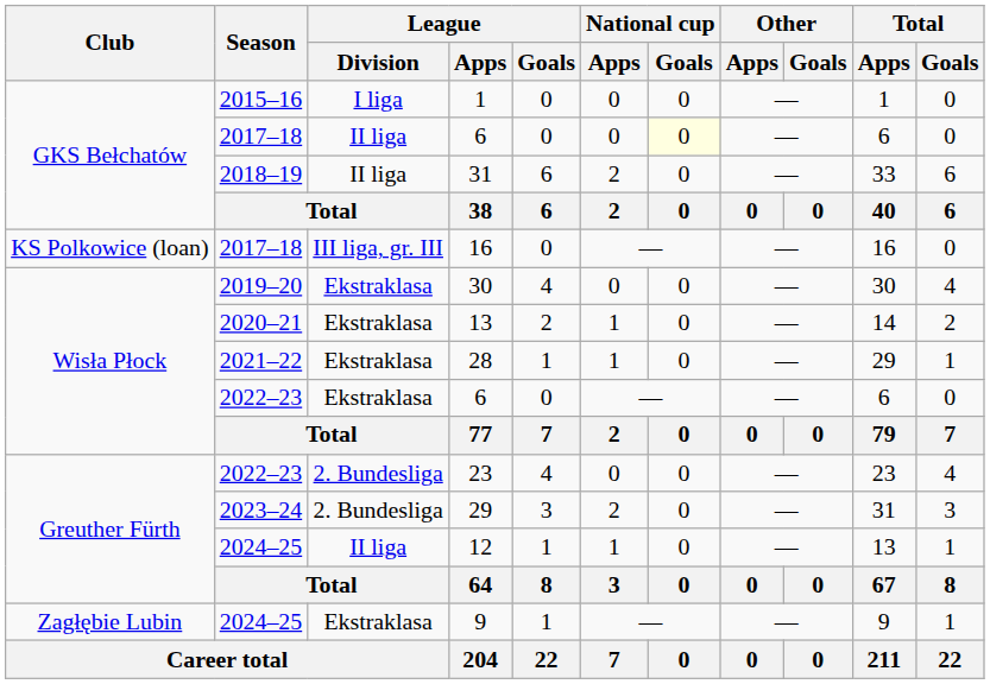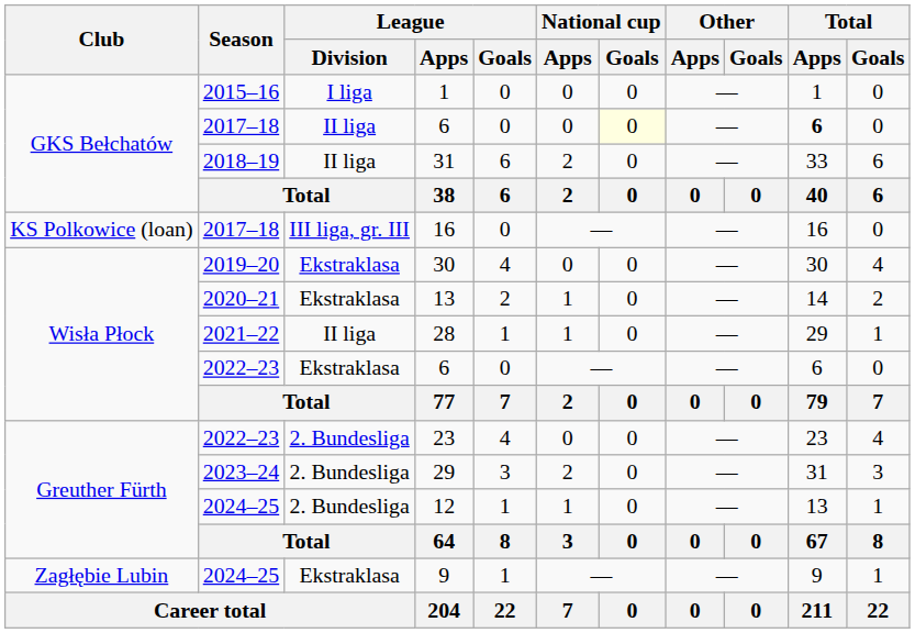 <table class="wikitable" style="text-align:center">
 <tr>
 <th rowspan="2">Club</th>
 <th rowspan="2">Season</th>
 <th colspan="3">League</th>
 <th colspan="2">National cup</th>
 <th colspan="2">Other</th>
 <th colspan="2">Total</th>
 </tr>
 <tr>
 <th>Division</th>
 <th>Apps</th>
 <th>Goals</th>
 <th>Apps</th>
 <th>Goals</th>
 <th>Apps</th>
 <th>Goals</th>
 <th>Apps</th>
 <th>Goals</th>
 </tr>
 <tr>
 <td rowspan="4"><a href='#'>GKS Bełchatów</a></td>
 <td><a href='#'>2015–16</a></td>
 <td><a href='#'>I liga</a></td>
 <td>1</td>
 <td>0</td>
 <td>0</td>
 <td>0</td>
 <td colspan="2">—</td>
 <td>1</td>
 <td>0</td>
 </tr>
 <tr>
 <td><a href='#'>2017–18</a></td>
 <td><a href='#'>II liga</a></td>
 <td>6</td>
 <td>0</td>
 <td>0</td>
 <td style="background: lightyellow;">0</td>
 <td colspan="2">—</td>
-<td>6</td>
+<td><strong>6</strong></td>
 <td>0</td>
 </tr>
 <tr>
 <td><a href='#'>2018–19</a></td>
 <td>II liga</td>
 <td>31</td>
 <td>6</td>
 <td>2</td>
 <td>0</td>
 <td colspan="2">—</td>
 <td>33</td>
 <td>6</td>
 </tr>
 <tr>
 <th colspan="2">Total</th>
 <th>38</th>
 <th>6</th>
 <th>2</th>
 <th>0</th>
 <th>0</th>
 <th>0</th>
 <th>40</th>
 <th>6</th>
 </tr>
 <tr>
 <td><a href='#'>KS Polkowice</a> (loan)</td>
 <td><a href='#'>2017–18</a></td>
 <td><a href='#'>III liga, gr. III</a></td>
 <td>16</td>
 <td>0</td>
 <td colspan="2">—</td>
 <td colspan="2">—</td>
 <td>16</td>
 <td>0</td>
 </tr>
 <tr>
 <td rowspan="5"><a href='#'>Wisła Płock</a></td>
 <td><a href='#'>2019–20</a></td>
 <td><a href='#'>Ekstraklasa</a></td>
 <td>30</td>
 <td>4</td>
 <td>0</td>
 <td>0</td>
 <td colspan="2">—</td>
 <td>30</td>
 <td>4</td>
 </tr>
 <tr>
 <td><a href='#'>2020–21</a></td>
 <td>Ekstraklasa</td>
 <td>13</td>
 <td>2</td>
 <td>1</td>
 <td>0</td>
 <td colspan="2">—</td>
 <td>14</td>
 <td>2</td>
 </tr>
 <tr>
 <td><a href='#'>2021–22</a></td>
-<td>Ekstraklasa</td>
+<td>II liga</td>
 <td>28</td>
 <td>1</td>
 <td>1</td>
 <td>0</td>
 <td colspan="2">—</td>
 <td>29</td>
 <td>1</td>
 </tr>
 <tr>
 <td><a href='#'>2022–23</a></td>
 <td>Ekstraklasa</td>
 <td>6</td>
 <td>0</td>
 <td colspan="2">—</td>
 <td colspan="2">—</td>
 <td>6</td>
 <td>0</td>
 </tr>
 <tr>
 <th colspan="2">Total</th>
 <th>77</th>
 <th>7</th>
 <th>2</th>
 <th>0</th>
 <th>0</th>
 <th>0</th>
 <th>79</th>
 <th>7</th>
 </tr>
 <tr>
 <td rowspan="4"><a href='#'>Greuther Fürth</a></td>
 <td><a href='#'>2022–23</a></td>
 <td><a href='#'>2. Bundesliga</a></td>
 <td>23</td>
 <td>4</td>
 <td>0</td>
 <td>0</td>
 <td colspan="2">—</td>
 <td>23</td>
 <td>4</td>
 </tr>
 <tr>
 <td><a href='#'>2023–24</a></td>
 <td>2. Bundesliga</td>
 <td>29</td>
 <td>3</td>
 <td>2</td>
 <td>0</td>
 <td colspan="2">—</td>
 <td>31</td>
 <td>3</td>
 </tr>
 <tr>
 <td><a href='#'>2024–25</a></td>
-<td><a href='#'>II liga</a></td>
+<td>2. Bundesliga</td>
 <td>12</td>
 <td>1</td>
 <td>1</td>
 <td>0</td>
 <td colspan="2">—</td>
 <td>13</td>
 <td>1</td>
 </tr>
 <tr>
 <th colspan="2">Total</th>
 <th>64</th>
 <th>8</th>
 <th>3</th>
 <th>0</th>
 <th>0</th>
 <th>0</th>
 <th>67</th>
 <th>8</th>
 </tr>
 <tr>
 <td><a href='#'>Zagłębie Lubin</a></td>
 <td><a href='#'>2024–25</a></td>
 <td>Ekstraklasa</td>
 <td>9</td>
 <td>1</td>
 <td colspan="2">—</td>
 <td colspan="2">—</td>
 <td>9</td>
 <td>1</td>
 </tr>
 <tr>
 <th colspan="3">Career total</th>
 <th>204</th>
 <th>22</th>
 <th>7</th>
 <th>0</th>
 <th>0</th>
 <th>0</th>
 <th>211</th>
 <th>22</th>
 </tr>
 </table>
